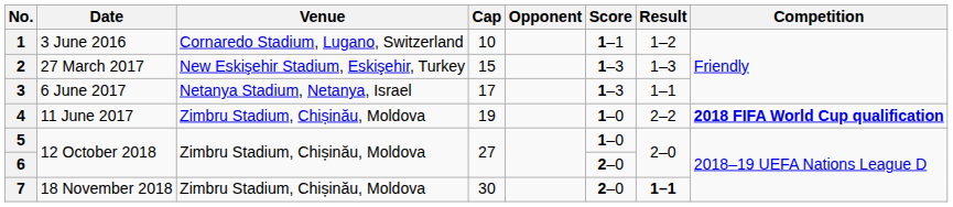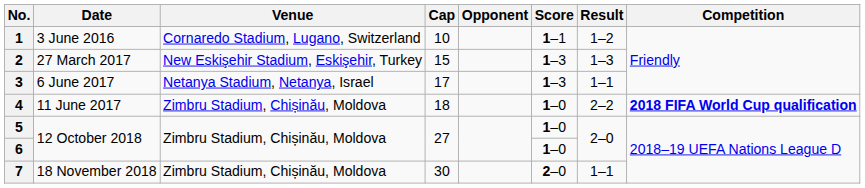 <table class="wikitable sortable plainrowheaders">
 <tr>
 <th scope=col>No.</th>
 <th scope=col data-sort-type=date>Date</th>
 <th scope=col>Venue</th>
 <th scope=col>Cap</th>
 <th scope=col>Opponent</th>
 <th scope=col>Score</th>
 <th scope=col>Result</th>
 <th scope=col>Competition</th>
 </tr>
 <tr>
 <th scope=row>1</th>
 <td>3 June 2016</td>
 <td><a href='#'>Cornaredo Stadium</a>, <a href='#'>Lugano</a>, Switzerland</td>
 <td align=center>10</td>
 <td></td>
 <td align=center><strong>1</strong>–1</td>
 <td align=center>1–2</td>
 <td rowspan=3><a href='#'>Friendly</a></td>
 </tr>
 <tr>
 <th scope=row>2</th>
 <td>27 March 2017</td>
 <td><a href='#'>New Eskişehir Stadium</a>, <a href='#'>Eskişehir</a>, Turkey</td>
 <td align=center>15</td>
 <td></td>
 <td align=center><strong>1</strong>–3</td>
 <td align=center>1–3</td>
 </tr>
 <tr>
 <th scope=row>3</th>
 <td>6 June 2017</td>
 <td><a href='#'>Netanya Stadium</a>, <a href='#'>Netanya</a>, Israel</td>
 <td align=center>17</td>
 <td></td>
 <td align=center><strong>1</strong>–3</td>
 <td align=center>1–1</td>
 </tr>
 <tr>
 <th scope=row>4</th>
 <td>11 June 2017</td>
 <td><a href='#'>Zimbru Stadium</a>, <a href='#'>Chișinău</a>, Moldova</td>
-<td align=center>19</td>
+<td align=center>18</td>
 <td></td>
 <td align=center><strong>1</strong>–0</td>
 <td align=center>2–2</td>
 <td><strong><a href='#'>2018 FIFA World Cup qualification</a></strong></td>
 </tr>
 <tr>
 <th scope=row>5</th>
 <td rowspan=2>12 October 2018</td>
 <td rowspan=2>Zimbru Stadium, Chișinău, Moldova</td>
 <td rowspan=2 align=center>27</td>
 <td rowspan=2></td>
 <td align=center><strong>1</strong>–0</td>
 <td rowspan=2 align=center>2–0</td>
 <td rowspan=3><a href='#'>2018–19 UEFA Nations League D</a></td>
 </tr>
 <tr>
 <th scope=row>6</th>
-<td align=center><strong>2</strong>–0</td>
+<td align=center><strong>1</strong>–0</td>
 </tr>
 <tr>
 <th scope=row>7</th>
 <td>18 November 2018</td>
 <td>Zimbru Stadium, Chișinău, Moldova</td>
 <td align=center>30</td>
 <td></td>
 <td align=center><strong>2</strong>–0</td>
-<td align=center><strong>1–1</strong></td>
+<td align=center>1–1</td>
 </tr>
 </table>
